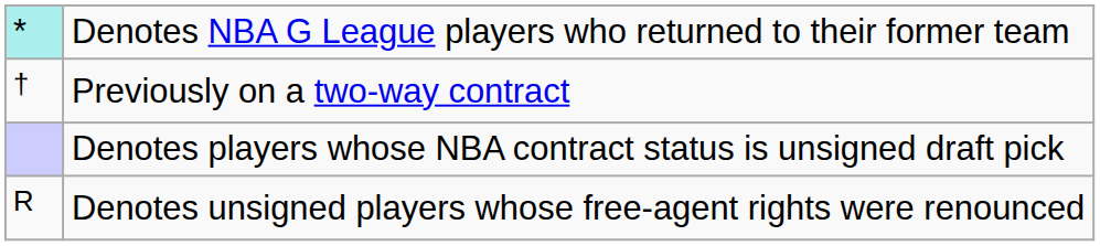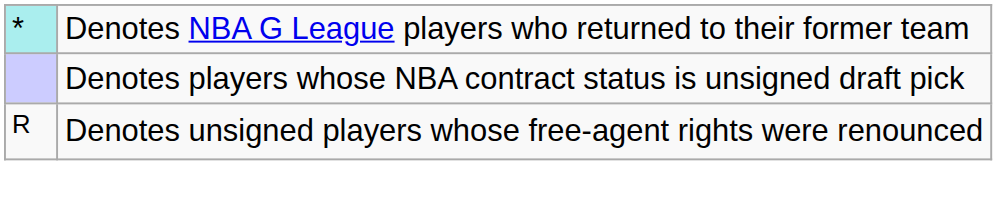 <table class="wikitable">
 <tr>
 <td style="width:20px; background:#aee;">*</td>
 <td>Denotes <a href='#'>NBA G League</a> players who returned to their former team</td>
-</tr>
-<tr>
-<td><sup>†</sup></td>
-<td>Previously on a <a href='#'>two-way contract</a></td>
 </tr>
 <tr>
 <td style="width:20px; background:#ccf;"></td>
 <td>Denotes players whose NBA contract status is unsigned draft pick</td>
 </tr>
 <tr>
 <td><sup>R</sup></td>
 <td>Denotes unsigned players whose free-agent rights were renounced</td>
 </tr>
 </table>
